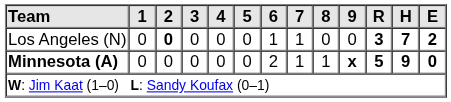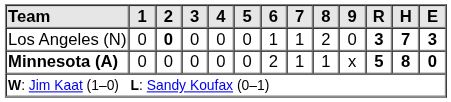 <table border=1 cellspacing=0 width=425 style="margin-left:3em;">
 <tr style="text-align:center; background-color:#e6e6e6;">
 <th align=left width=125>Team</th>
 <th width=25>1</th>
 <th width=25>2</th>
 <th width=25>3</th>
 <th width=25>4</th>
 <th width=25>5</th>
 <th width=25>6</th>
 <th width=25>7</th>
 <th width=25>8</th>
 <th width=25>9</th>
 <th width=25>R</th>
 <th width=25>H</th>
 <th width=25>E</th>
 </tr>
 <tr style="text-align:center;">
 <td align=left>Los Angeles (N)</td>
 <td>0</td>
 <td><strong>0</strong></td>
 <td>0</td>
 <td>0</td>
 <td>0</td>
 <td>1</td>
 <td>1</td>
-<td>0</td>
+<td>2</td>
 <td>0</td>
 <td><strong>3</strong></td>
 <td><strong>7</strong></td>
-<td><strong>2</strong></td>
+<td><strong>3</strong></td>
 </tr>
 <tr style="text-align:center;">
 <td align=left><strong>Minnesota (A)</strong></td>
 <td>0</td>
 <td>0</td>
 <td>0</td>
 <td>0</td>
 <td>0</td>
 <td>2</td>
 <td>1</td>
 <td>1</td>
-<td><strong>x</strong></td>
+<td>x</td>
 <td><strong>5</strong></td>
-<td><strong>9</strong></td>
+<td><strong>8</strong></td>
 <td><strong>0</strong></td>
 </tr>
 <tr style="text-align:left;">
 <td colspan=13><small><strong>W</strong>: <a href='#'>Jim Kaat</a> (1–0)   <strong>L</strong>: <a href='#'>Sandy Koufax</a> (0–1)</small></td>
 </tr>
 <tr style="text-align:left;">
 </tr>
 </table>
